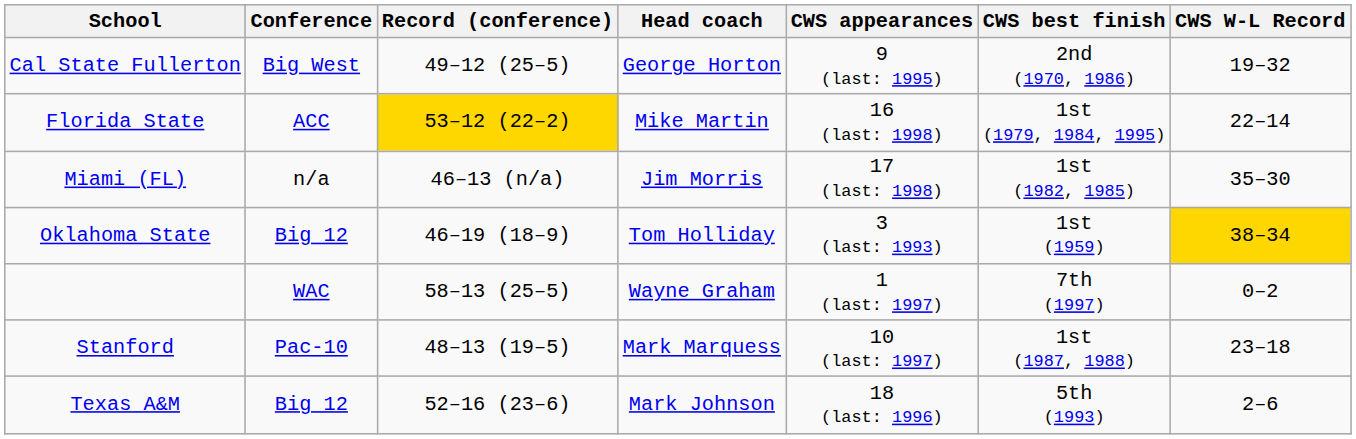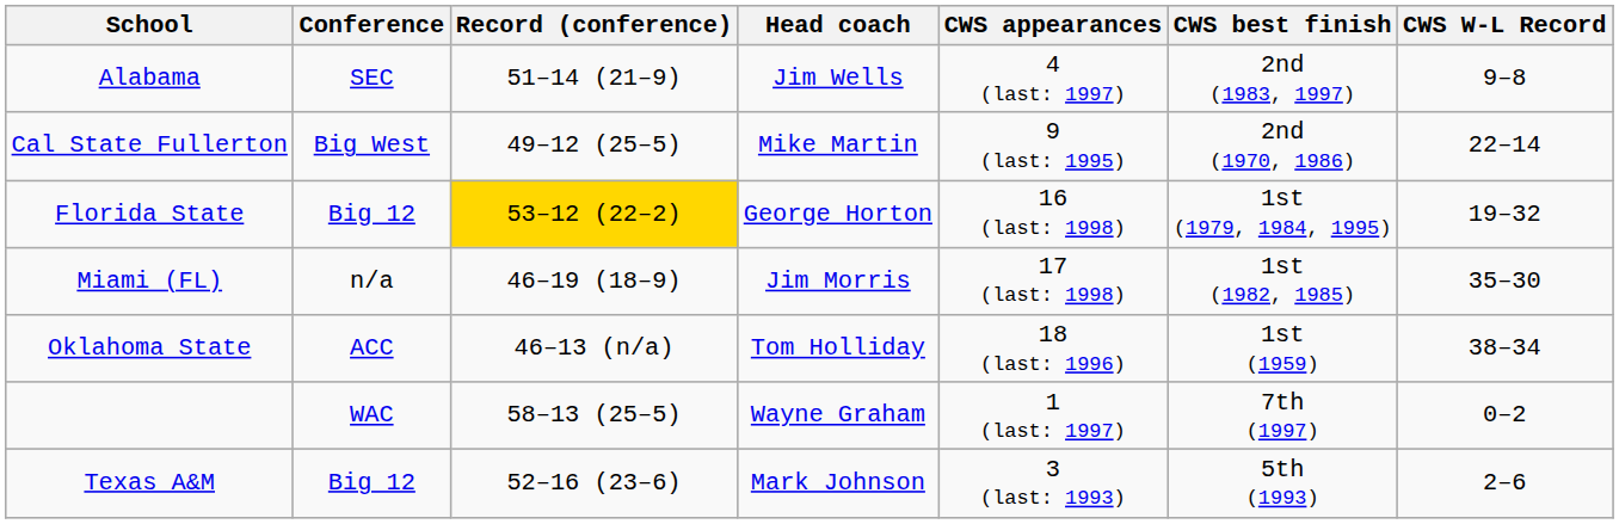 <table class="wikitable">
 <tr>
 <th>School</th>
 <th>Conference</th>
 <th>Record (conference)</th>
 <th>Head coach</th>
 <th>CWS appearances</th>
 <th>CWS best finish</th>
 <th>CWS W-L Record</th>
 </tr>
 <tr align=center>
+<td><a href='#'>Alabama</a></td>
+<td><a href='#'>SEC</a></td>
+<td>51–14 (21–9)</td>
+<td><a href='#'>Jim Wells</a></td>
+<td>4<br><small>(last: <a href='#'>1997</a>)</small></td>
+<td>2nd<br><small>(<a href='#'>1983</a>, <a href='#'>1997</a>)</small></td>
+<td>9–8</td>
+</tr>
+<tr align=center>
 <td><a href='#'>Cal State Fullerton</a></td>
 <td><a href='#'>Big West</a></td>
 <td>49–12 (25–5)</td>
-<td><a href='#'>George Horton</a></td>
+<td><a href='#'>Mike Martin</a></td>
 <td>9<br><small>(last: <a href='#'>1995</a>)</small></td>
 <td>2nd<br><small>(<a href='#'>1970</a>, <a href='#'>1986</a>)</small></td>
-<td>19–32</td>
+<td>22–14</td>
 </tr>
 <tr align=center>
 <td><a href='#'>Florida State</a></td>
-<td><a href='#'>ACC</a></td>
+<td><a href='#'>Big 12</a></td>
 <td style="background: gold;">53–12 (22–2)</td>
-<td><a href='#'>Mike Martin</a></td>
+<td><a href='#'>George Horton</a></td>
 <td>16<br><small>(last: <a href='#'>1998</a>)</small></td>
 <td>1st<br><small>(<a href='#'>1979</a>, <a href='#'>1984</a>, <a href='#'>1995</a>)</small></td>
-<td>22–14</td>
+<td>19–32</td>
 </tr>
 <tr align=center>
 <td><a href='#'>Miami (FL)</a></td>
 <td>n/a</td>
-<td>46–13 (n/a)</td>
+<td>46–19 (18–9)</td>
 <td><a href='#'>Jim Morris</a></td>
 <td>17<br><small>(last: <a href='#'>1998</a>)</small></td>
 <td>1st<br><small>(<a href='#'>1982</a>, <a href='#'>1985</a>)</small></td>
 <td>35–30</td>
 </tr>
 <tr align=center>
 <td><a href='#'>Oklahoma State</a></td>
-<td><a href='#'>Big 12</a></td>
-<td>46–19 (18–9)</td>
+<td><a href='#'>ACC</a></td>
+<td>46–13 (n/a)</td>
 <td><a href='#'>Tom Holliday</a></td>
-<td>3<br><small>(last: <a href='#'>1993</a>)</small></td>
+<td>18<br><small>(last: <a href='#'>1996</a>)</small></td>
 <td>1st<br><small>(<a href='#'>1959</a>)</small></td>
-<td style="background: gold;">38–34</td>
+<td>38–34</td>
 </tr>
 <tr align=center>
 <td></td>
 <td><a href='#'>WAC</a></td>
 <td>58–13 (25–5)</td>
 <td><a href='#'>Wayne Graham</a></td>
 <td>1<br><small>(last: <a href='#'>1997</a>)</small></td>
 <td>7th<br><small>(<a href='#'>1997</a>)</small></td>
 <td>0–2</td>
 </tr>
 <tr align=center>
-<td><a href='#'>Stanford</a></td>
-<td><a href='#'>Pac-10</a></td>
-<td>48–13 (19–5)</td>
-<td><a href='#'>Mark Marquess</a></td>
-<td>10<br><small>(last: <a href='#'>1997</a>)</small></td>
-<td>1st<br><small>(<a href='#'>1987</a>, <a href='#'>1988</a>)</small></td>
-<td>23–18</td>
-</tr>
-<tr align=center>
 <td><a href='#'>Texas A&M</a></td>
 <td><a href='#'>Big 12</a></td>
 <td>52–16 (23–6)</td>
 <td><a href='#'>Mark Johnson</a></td>
-<td>18<br><small>(last: <a href='#'>1996</a>)</small></td>
+<td>3<br><small>(last: <a href='#'>1993</a>)</small></td>
 <td>5th<br><small>(<a href='#'>1993</a>)</small></td>
 <td>2–6</td>
 </tr>
 </table>
